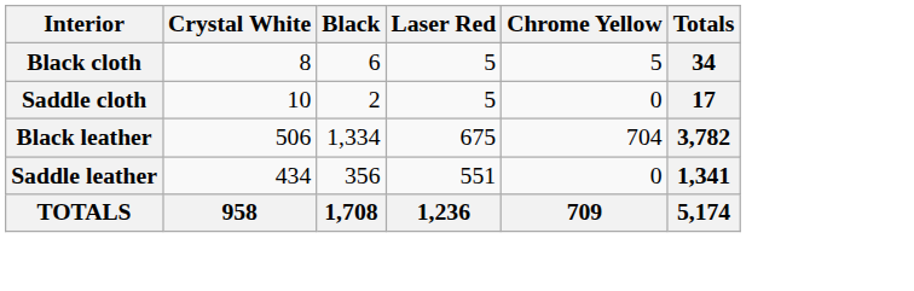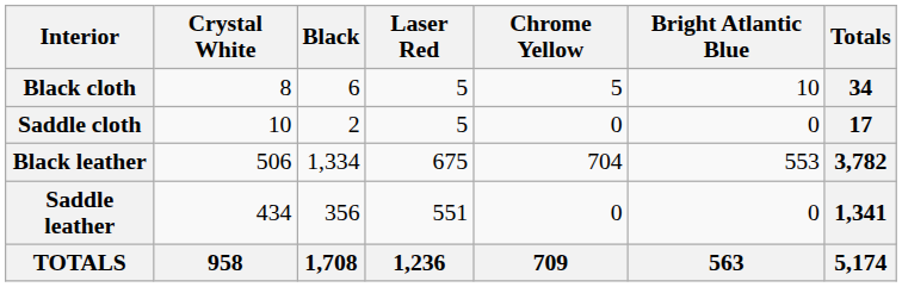 <table class=wikitable>
 <tr>
 <th>Interior</th>
 <th>Crystal White</th>
 <th>Black</th>
 <th>Laser Red</th>
 <th>Chrome Yellow</th>
+<th>Bright Atlantic Blue</th>
 <th>Totals</th>
 </tr>
 <tr>
 <th>Black cloth</th>
 <td align=right>8</td>
 <td align=right>6</td>
 <td align=right>5</td>
 <td align=right>5</td>
+<td align=right>10</td>
 <th>34</th>
 </tr>
 <tr>
 <th>Saddle cloth</th>
 <td align=right>10</td>
 <td align=right>2</td>
 <td align=right>5</td>
+<td align=right>0</td>
 <td align=right>0</td>
 <th>17</th>
 </tr>
 <tr>
 <th>Black leather</th>
 <td align=right>506</td>
 <td align=right>1,334</td>
 <td align=right>675</td>
 <td align=right>704</td>
+<td align=right>553</td>
 <th>3,782</th>
 </tr>
 <tr>
 <th>Saddle leather</th>
 <td align=right>434</td>
 <td align=right>356</td>
 <td align=right>551</td>
+<td align=right>0</td>
 <td align=right>0</td>
 <th>1,341</th>
 </tr>
 <tr>
 <th>TOTALS</th>
 <th>958</th>
 <th>1,708</th>
 <th>1,236</th>
 <th>709</th>
+<th>563</th>
 <th>5,174</th>
 </tr>
 </table>
